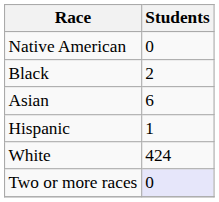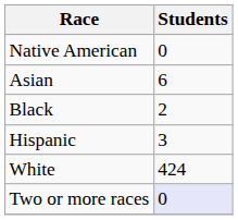 <table class="wikitable">
 <tr>
 <th>Race</th>
 <th>Students</th>
 </tr>
 <tr>
 <td>Native American</td>
 <td>0</td>
 </tr>
 <tr>
+<td>Asian</td>
+<td>6</td>
+</tr>
+<tr>
 <td>Black</td>
 <td>2</td>
 </tr>
 <tr>
-<td>Asian</td>
-<td>6</td>
-</tr>
-<tr>
 <td>Hispanic</td>
-<td>1</td>
+<td>3</td>
 </tr>
 <tr>
 <td>White</td>
 <td>424</td>
 </tr>
 <tr>
 <td>Two or more races</td>
 <td style="background: lavender;">0</td>
 </tr>
 <tr>
 </tr>
 </table>
